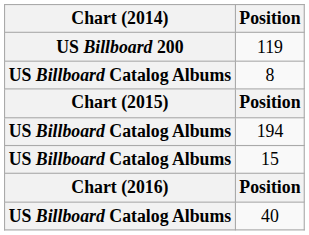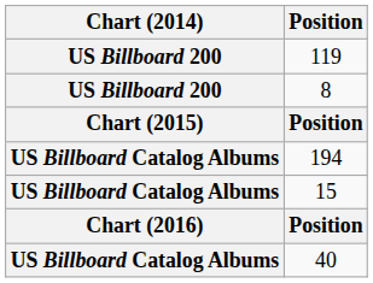 <table class="wikitable sortable plainrowheaders">
 <tr>
 <th scope="col">Chart (2014)</th>
 <th scope="col">Position</th>
 </tr>
 <tr>
 <th scope="row">US <em>Billboard</em> 200</th>
 <td style="text-align:center;">119</td>
 </tr>
 <tr>
-<th scope="row">US <em>Billboard</em> Catalog Albums</th>
+<th scope="row">US <em>Billboard</em> 200</th>
 <td style="text-align:center;">8</td>
 </tr>
 <tr>
 <th scope="col">Chart (2015)</th>
 <th scope="col">Position</th>
 </tr>
 <tr>
 <th scope="row">US <em>Billboard</em> Catalog Albums</th>
 <td style="text-align:center;">194</td>
 </tr>
 <tr>
 <th scope="row">US <em>Billboard</em> Catalog Albums</th>
 <td style="text-align:center;">15</td>
 </tr>
 <tr>
 <th scope="col">Chart (2016)</th>
 <th scope="col">Position</th>
 </tr>
 <tr>
 <th scope="row">US <em>Billboard</em> Catalog Albums</th>
 <td style="text-align:center;">40</td>
 </tr>
 </table>
